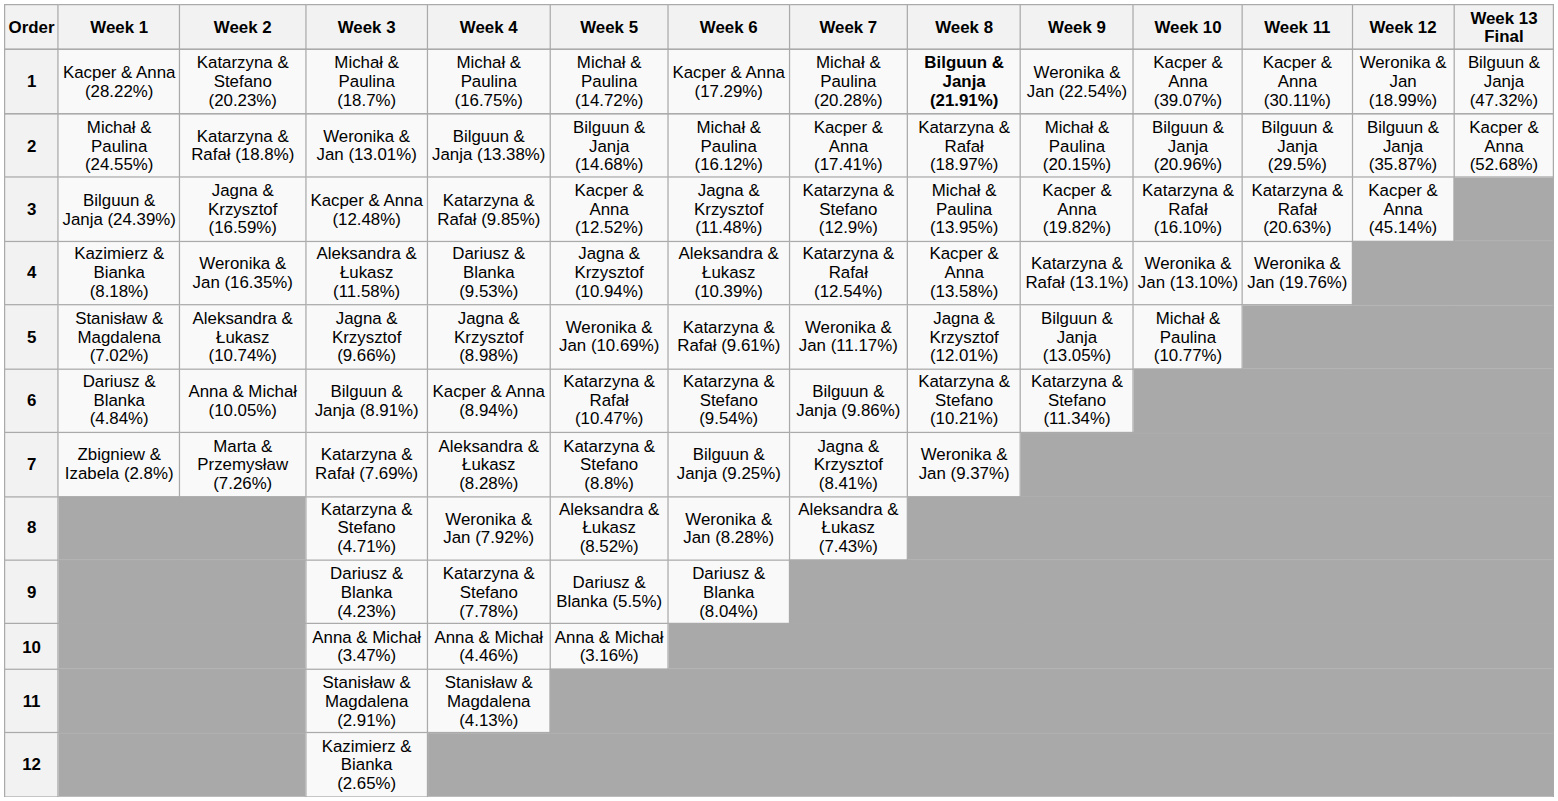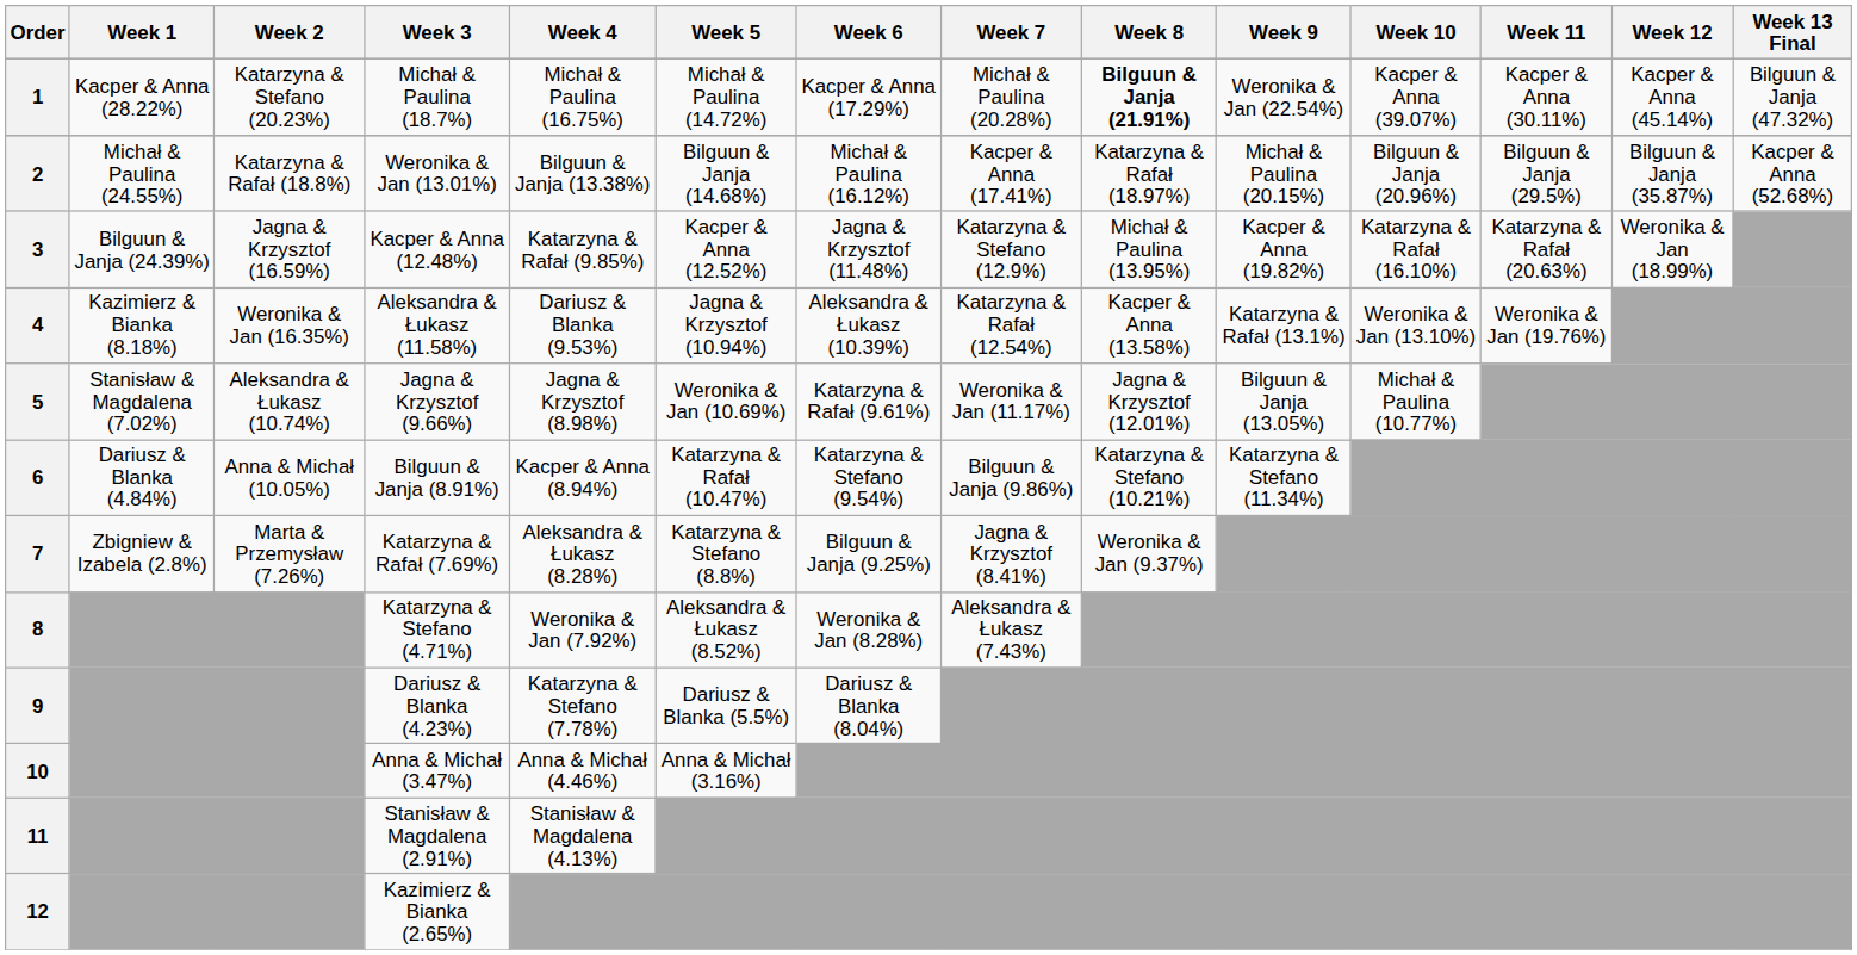 <table class="wikitable" style="font-size:85%; text-align:center">
 <tr>
 <th>Order</th>
 <th>Week 1</th>
 <th>Week 2</th>
 <th>Week 3</th>
 <th>Week 4</th>
 <th>Week 5</th>
 <th>Week 6</th>
 <th>Week 7</th>
 <th>Week 8</th>
 <th>Week 9</th>
 <th>Week 10</th>
 <th>Week 11</th>
 <th>Week 12</th>
 <th>Week 13<br>Final</th>
 </tr>
 <tr>
 </tr>
 <tr>
 <th>1</th>
 <td>Kacper & Anna (28.22%)</td>
 <td>Katarzyna & Stefano (20.23%)</td>
 <td>Michał & Paulina (18.7%)</td>
 <td>Michał & Paulina (16.75%)</td>
 <td>Michał & Paulina (14.72%)</td>
 <td>Kacper & Anna (17.29%)</td>
 <td>Michał & Paulina (20.28%)</td>
 <td><strong>Bilguun & Janja (21.91%)</strong></td>
 <td>Weronika & Jan (22.54%)</td>
 <td>Kacper & Anna (39.07%)</td>
 <td>Kacper & Anna (30.11%)</td>
-<td>Weronika & Jan (18.99%)</td>
+<td>Kacper & Anna (45.14%)</td>
 <td>Bilguun & Janja (47.32%)</td>
 </tr>
 <tr>
 </tr>
 <tr>
 <th>2</th>
 <td>Michał & Paulina (24.55%)</td>
 <td>Katarzyna & Rafał (18.8%)</td>
 <td>Weronika & Jan (13.01%)</td>
 <td>Bilguun & Janja (13.38%)</td>
 <td>Bilguun & Janja (14.68%)</td>
 <td>Michał & Paulina (16.12%)</td>
 <td>Kacper & Anna (17.41%)</td>
 <td>Katarzyna & Rafał (18.97%)</td>
 <td>Michał & Paulina (20.15%)</td>
 <td>Bilguun & Janja (20.96%)</td>
 <td>Bilguun & Janja (29.5%)</td>
 <td>Bilguun & Janja (35.87%)</td>
 <td>Kacper & Anna (52.68%)</td>
 </tr>
 <tr>
 <th>3</th>
 <td>Bilguun & Janja (24.39%)</td>
 <td>Jagna & Krzysztof (16.59%)</td>
 <td>Kacper & Anna (12.48%)</td>
 <td>Katarzyna & Rafał (9.85%)</td>
 <td>Kacper & Anna (12.52%)</td>
 <td>Jagna & Krzysztof (11.48%)</td>
 <td>Katarzyna & Stefano (12.9%)</td>
 <td>Michał & Paulina (13.95%)</td>
 <td>Kacper & Anna (19.82%)</td>
 <td>Katarzyna & Rafał (16.10%)</td>
 <td>Katarzyna & Rafał (20.63%)</td>
-<td>Kacper & Anna (45.14%)</td>
+<td>Weronika & Jan (18.99%)</td>
 <td style="background:darkgray" colspan="1"></td>
 </tr>
 <tr>
 <th>4</th>
 <td>Kazimierz & Bianka (8.18%)</td>
 <td>Weronika & Jan (16.35%)</td>
 <td>Aleksandra & Łukasz (11.58%)</td>
 <td>Dariusz & Blanka (9.53%)</td>
 <td>Jagna & Krzysztof (10.94%)</td>
 <td>Aleksandra & Łukasz (10.39%)</td>
 <td>Katarzyna & Rafał (12.54%)</td>
 <td>Kacper & Anna (13.58%)</td>
 <td>Katarzyna & Rafał (13.1%)</td>
 <td>Weronika & Jan (13.10%)</td>
 <td>Weronika & Jan (19.76%)</td>
 <td style="background:darkgray" colspan="2"></td>
 </tr>
 <tr>
 <th>5</th>
 <td>Stanisław & Magdalena (7.02%)</td>
 <td>Aleksandra & Łukasz (10.74%)</td>
 <td>Jagna & Krzysztof (9.66%)</td>
 <td>Jagna & Krzysztof (8.98%)</td>
 <td>Weronika & Jan (10.69%)</td>
 <td>Katarzyna & Rafał (9.61%)</td>
 <td>Weronika & Jan (11.17%)</td>
 <td>Jagna & Krzysztof (12.01%)</td>
 <td>Bilguun & Janja (13.05%)</td>
 <td>Michał & Paulina (10.77%)</td>
 <td style="background:darkgray" colspan="3"></td>
 </tr>
 <tr>
 <th>6</th>
 <td>Dariusz & Blanka (4.84%)</td>
 <td>Anna & Michał (10.05%)</td>
 <td>Bilguun & Janja (8.91%)</td>
 <td>Kacper & Anna (8.94%)</td>
 <td>Katarzyna & Rafał (10.47%)</td>
 <td>Katarzyna & Stefano (9.54%)</td>
 <td>Bilguun & Janja (9.86%)</td>
 <td>Katarzyna & Stefano (10.21%)</td>
 <td>Katarzyna & Stefano (11.34%)</td>
 <td style="background:darkgray" colspan="4"></td>
 </tr>
 <tr>
 <th>7</th>
 <td>Zbigniew & Izabela (2.8%)</td>
 <td>Marta & Przemysław (7.26%)</td>
 <td>Katarzyna & Rafał (7.69%)</td>
 <td>Aleksandra & Łukasz (8.28%)</td>
 <td>Katarzyna & Stefano (8.8%)</td>
 <td>Bilguun & Janja (9.25%)</td>
 <td>Jagna & Krzysztof (8.41%)</td>
 <td>Weronika & Jan (9.37%)</td>
 <td style="background:darkgray" colspan="5"></td>
 </tr>
 <tr>
 <th>8</th>
 <td style="background:darkgray" colspan="2"></td>
 <td>Katarzyna & Stefano (4.71%)</td>
 <td>Weronika & Jan (7.92%)</td>
 <td>Aleksandra & Łukasz (8.52%)</td>
 <td>Weronika & Jan (8.28%)</td>
 <td>Aleksandra & Łukasz (7.43%)</td>
 <td style="background:darkgray" colspan="6"></td>
 </tr>
 <tr>
 <th>9</th>
 <td style="background:darkgray" colspan="2"></td>
 <td>Dariusz & Blanka (4.23%)</td>
 <td>Katarzyna & Stefano (7.78%)</td>
 <td>Dariusz & Blanka (5.5%)</td>
 <td>Dariusz & Blanka (8.04%)</td>
 <td style="background:darkgray" colspan="7"></td>
 </tr>
 <tr>
 <th>10</th>
 <td style="background:darkgray" colspan="2"></td>
 <td>Anna & Michał (3.47%)</td>
 <td>Anna & Michał (4.46%)</td>
 <td>Anna & Michał (3.16%)</td>
 <td style="background:darkgray" colspan="8"></td>
 </tr>
 <tr>
 <th>11</th>
 <td style="background:darkgray" colspan="2"></td>
 <td>Stanisław & Magdalena (2.91%)</td>
 <td>Stanisław & Magdalena (4.13%)</td>
 <td style="background:darkgray" colspan="9"></td>
 </tr>
 <tr>
 <th>12</th>
 <td style="background:darkgray" colspan="2"></td>
 <td>Kazimierz & Bianka (2.65%)</td>
 <td style="background:darkgray" colspan="10"></td>
 </tr>
 </table>
